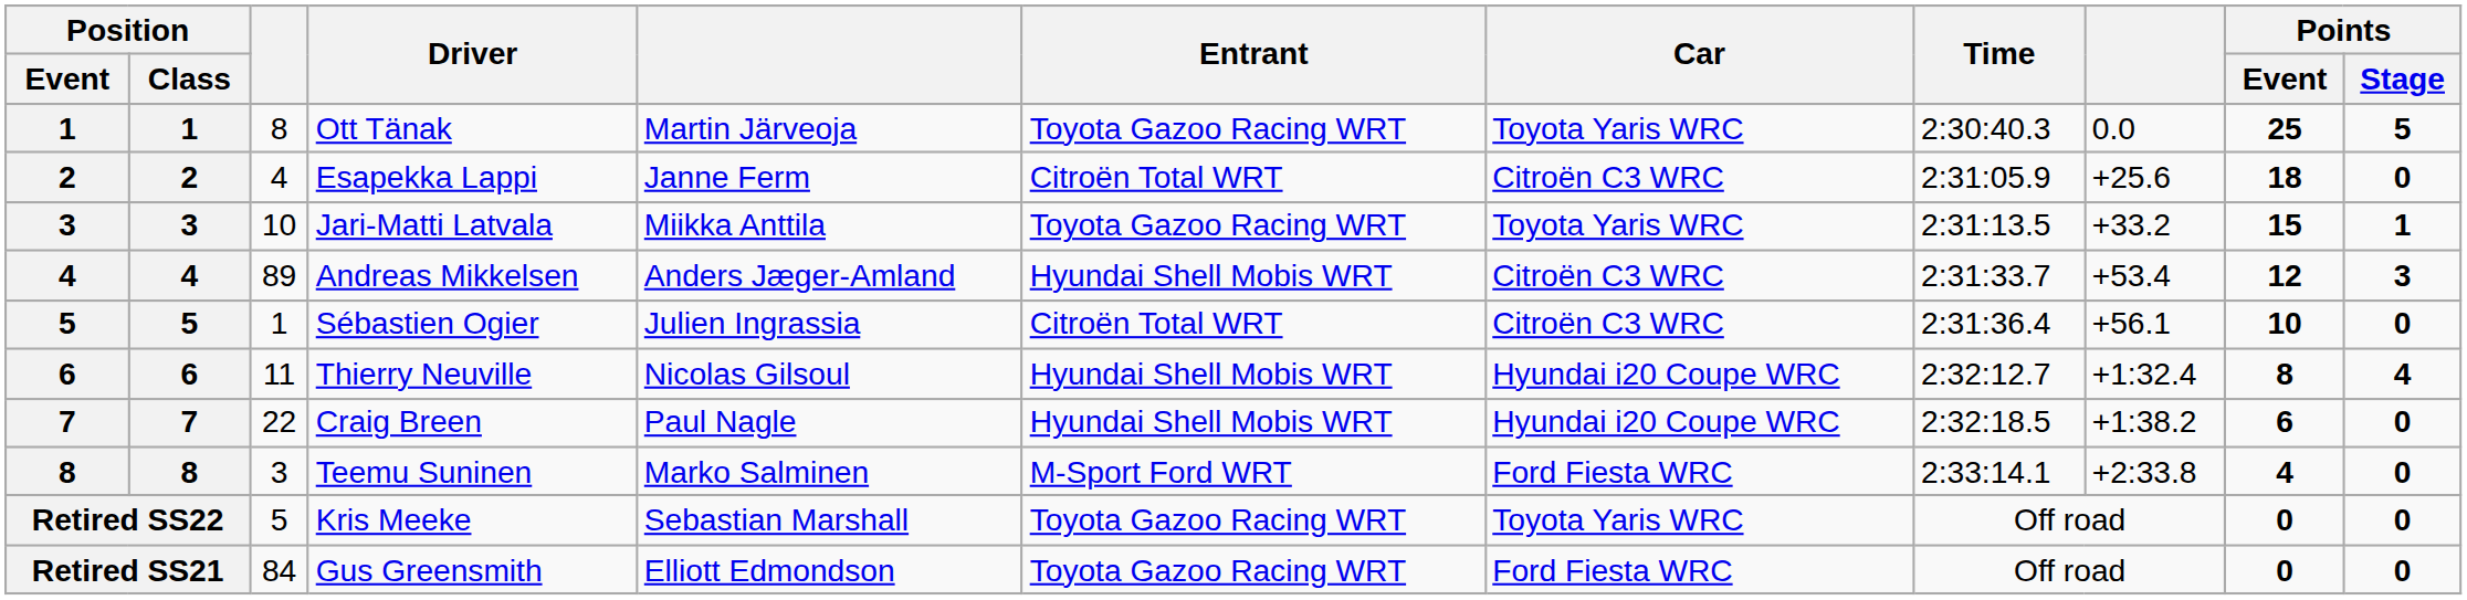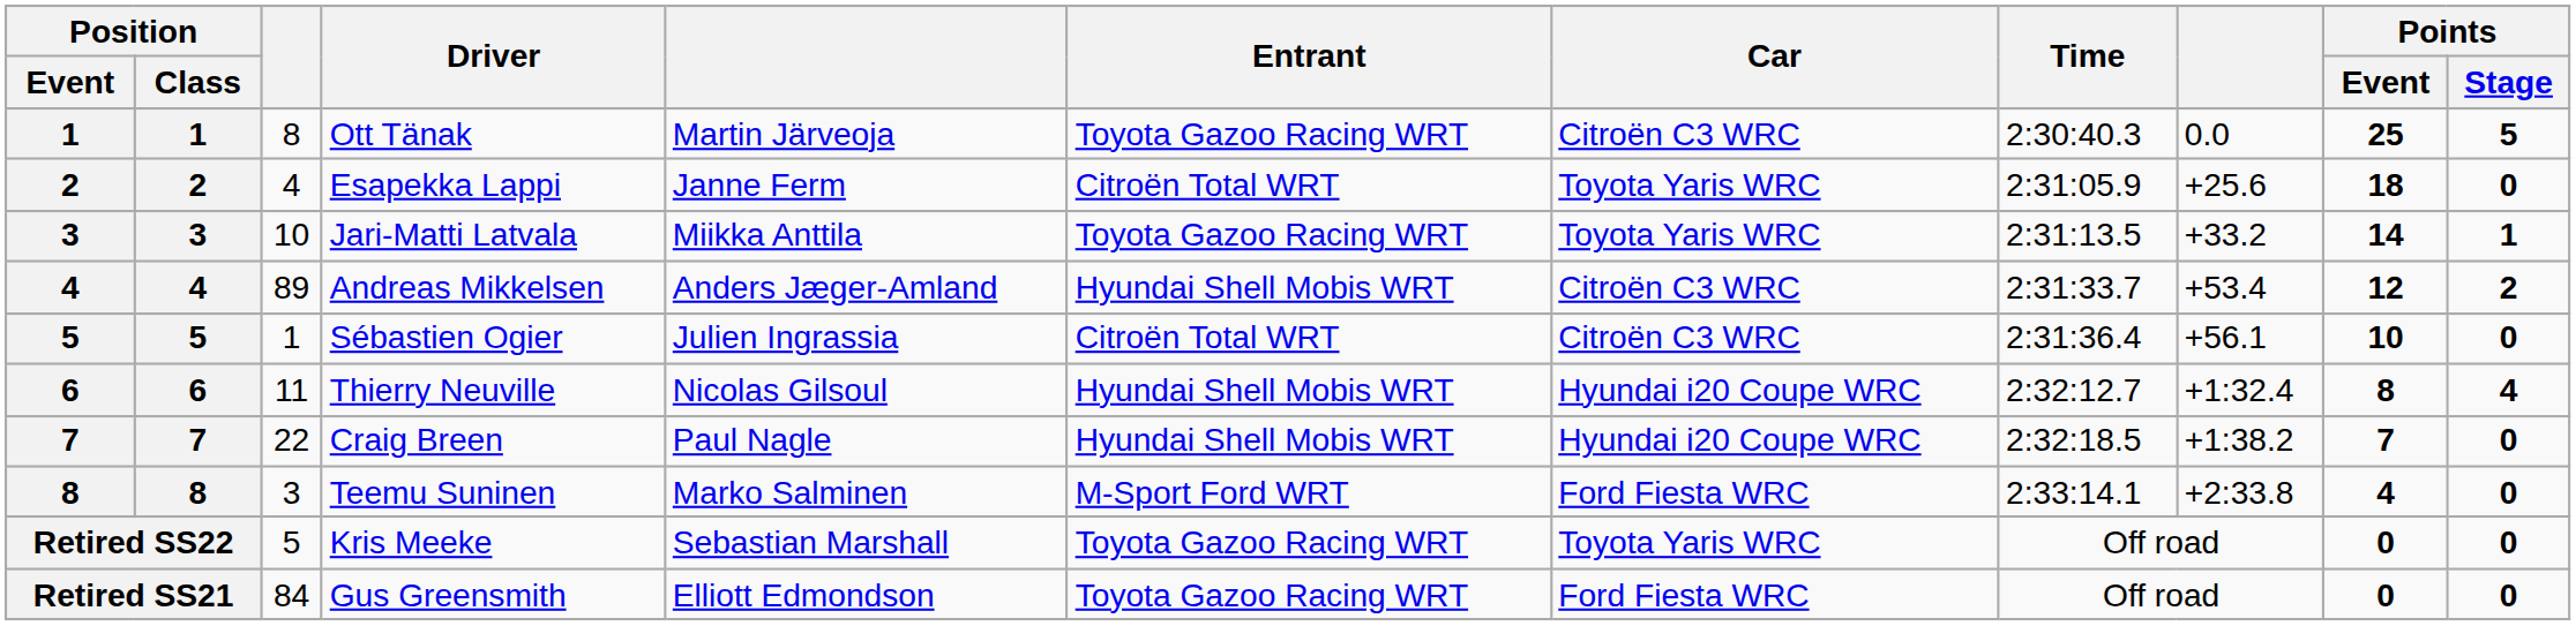 <table class="wikitable" width=85% style="font-size: 85%;">
 <tr>
 <th colspan="2">Position</th>
 <th rowspan="2"></th>
 <th rowspan="2">Driver</th>
 <th rowspan="2"></th>
 <th rowspan="2">Entrant</th>
 <th rowspan="2">Car</th>
 <th rowspan="2">Time</th>
 <th rowspan="2"></th>
 <th colspan="2">Points</th>
 </tr>
 <tr>
 <th>Event</th>
 <th>Class</th>
 <th>Event</th>
 <th><a href='#'>Stage</a></th>
 </tr>
 <tr>
 <th>1</th>
 <th>1</th>
 <td align="center">8</td>
 <td><a href='#'>Ott Tänak</a></td>
 <td><a href='#'>Martin Järveoja</a></td>
 <td nowrap><a href='#'>Toyota Gazoo Racing WRT</a></td>
-<td><a href='#'>Toyota Yaris WRC</a></td>
+<td><a href='#'>Citroën C3 WRC</a></td>
 <td>2:30:40.3</td>
 <td>0.0</td>
 <td align="center"><strong>25</strong></td>
 <td align="center"><strong>5</strong></td>
 </tr>
 <tr>
 <th>2</th>
 <th>2</th>
 <td align="center">4</td>
 <td><a href='#'>Esapekka Lappi</a></td>
 <td><a href='#'>Janne Ferm</a></td>
 <td><a href='#'>Citroën Total WRT</a></td>
-<td><a href='#'>Citroën C3 WRC</a></td>
+<td><a href='#'>Toyota Yaris WRC</a></td>
 <td>2:31:05.9</td>
 <td>+25.6</td>
 <td align="center"><strong>18</strong></td>
 <td align="center"><strong>0</strong></td>
 </tr>
 <tr>
 <th>3</th>
 <th>3</th>
 <td align="center">10</td>
 <td><a href='#'>Jari-Matti Latvala</a></td>
 <td><a href='#'>Miikka Anttila</a></td>
 <td><a href='#'>Toyota Gazoo Racing WRT</a></td>
 <td><a href='#'>Toyota Yaris WRC</a></td>
 <td>2:31:13.5</td>
 <td>+33.2</td>
-<td align="center"><strong>15</strong></td>
+<td align="center"><strong>14</strong></td>
 <td align="center"><strong>1</strong></td>
 </tr>
 <tr>
 <th>4</th>
 <th>4</th>
 <td align="center">89</td>
 <td nowrap><a href='#'>Andreas Mikkelsen</a></td>
 <td nowrap><a href='#'>Anders Jæger-Amland</a></td>
 <td><a href='#'>Hyundai Shell Mobis WRT</a></td>
 <td><a href='#'>Citroën C3 WRC</a></td>
 <td>2:31:33.7</td>
 <td>+53.4</td>
 <td align="center"><strong>12</strong></td>
-<td align="center"><strong>3</strong></td>
+<td align="center"><strong>2</strong></td>
 </tr>
 <tr>
 <th>5</th>
 <th>5</th>
 <td align="center">1</td>
 <td><a href='#'>Sébastien Ogier</a></td>
 <td><a href='#'>Julien Ingrassia</a></td>
 <td><a href='#'>Citroën Total WRT</a></td>
 <td><a href='#'>Citroën C3 WRC</a></td>
 <td>2:31:36.4</td>
 <td>+56.1</td>
 <td align="center"><strong>10</strong></td>
 <td align="center"><strong>0</strong></td>
 </tr>
 <tr>
 <th>6</th>
 <th>6</th>
 <td align="center">11</td>
 <td><a href='#'>Thierry Neuville</a></td>
 <td><a href='#'>Nicolas Gilsoul</a></td>
 <td><a href='#'>Hyundai Shell Mobis WRT</a></td>
 <td><a href='#'>Hyundai i20 Coupe WRC</a></td>
 <td>2:32:12.7</td>
 <td>+1:32.4</td>
 <td align="center"><strong>8</strong></td>
 <td align="center"><strong>4</strong></td>
 </tr>
 <tr>
 <th>7</th>
 <th>7</th>
 <td align="center">22</td>
 <td><a href='#'>Craig Breen</a></td>
 <td><a href='#'>Paul Nagle</a></td>
 <td><a href='#'>Hyundai Shell Mobis WRT</a></td>
 <td><a href='#'>Hyundai i20 Coupe WRC</a></td>
 <td>2:32:18.5</td>
 <td>+1:38.2</td>
-<td align="center"><strong>6</strong></td>
+<td align="center"><strong>7</strong></td>
 <td align="center"><strong>0</strong></td>
 </tr>
 <tr>
 <th>8</th>
 <th>8</th>
 <td align="center">3</td>
 <td><a href='#'>Teemu Suninen</a></td>
 <td><a href='#'>Marko Salminen</a></td>
 <td><a href='#'>M-Sport Ford WRT</a></td>
 <td><a href='#'>Ford Fiesta WRC</a></td>
 <td>2:33:14.1</td>
 <td>+2:33.8</td>
 <td align="center"><strong>4</strong></td>
 <td align="center"><strong>0</strong></td>
 </tr>
 <tr>
 <th colspan="2" nowrap>Retired SS22</th>
 <td align="center">5</td>
 <td><a href='#'>Kris Meeke</a></td>
 <td nowrap><a href='#'>Sebastian Marshall</a></td>
 <td nowrap><a href='#'>Toyota Gazoo Racing WRT</a></td>
 <td nowrap><a href='#'>Toyota Yaris WRC</a></td>
 <td align="center" colspan="2">Off road</td>
 <td align="center"><strong>0</strong></td>
 <td align="center"><strong>0</strong></td>
 </tr>
 <tr>
 <th colspan="2" nowrap>Retired SS21</th>
 <td align="center">84</td>
 <td nowrap><a href='#'>Gus Greensmith</a></td>
 <td><a href='#'>Elliott Edmondson</a></td>
 <td><a href='#'>Toyota Gazoo Racing WRT</a></td>
 <td><a href='#'>Ford Fiesta WRC</a></td>
 <td align="center" colspan="2">Off road</td>
 <td align="center"><strong>0</strong></td>
 <td align="center"><strong>0</strong></td>
 </tr>
 </table>
